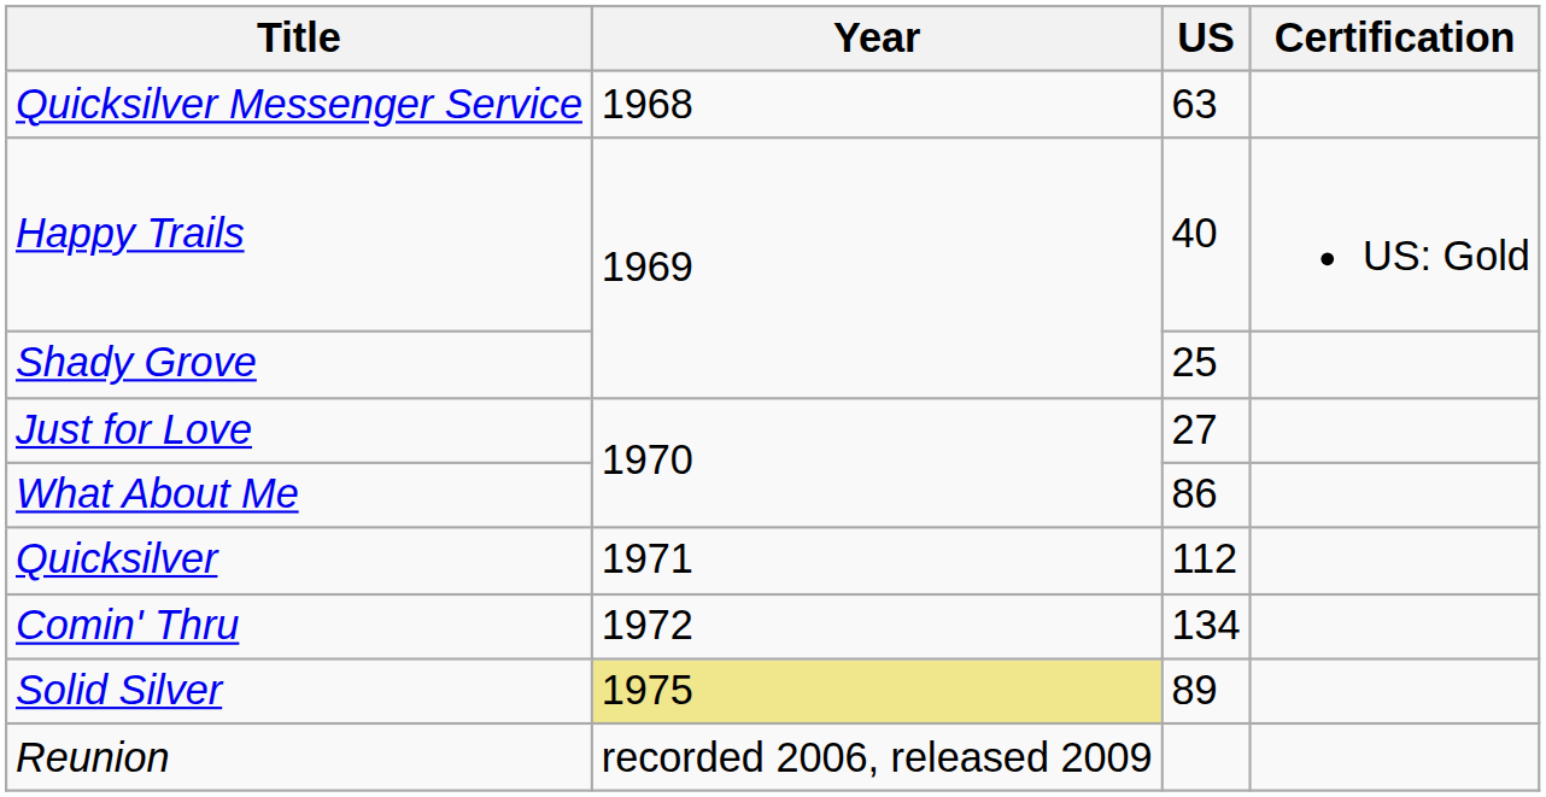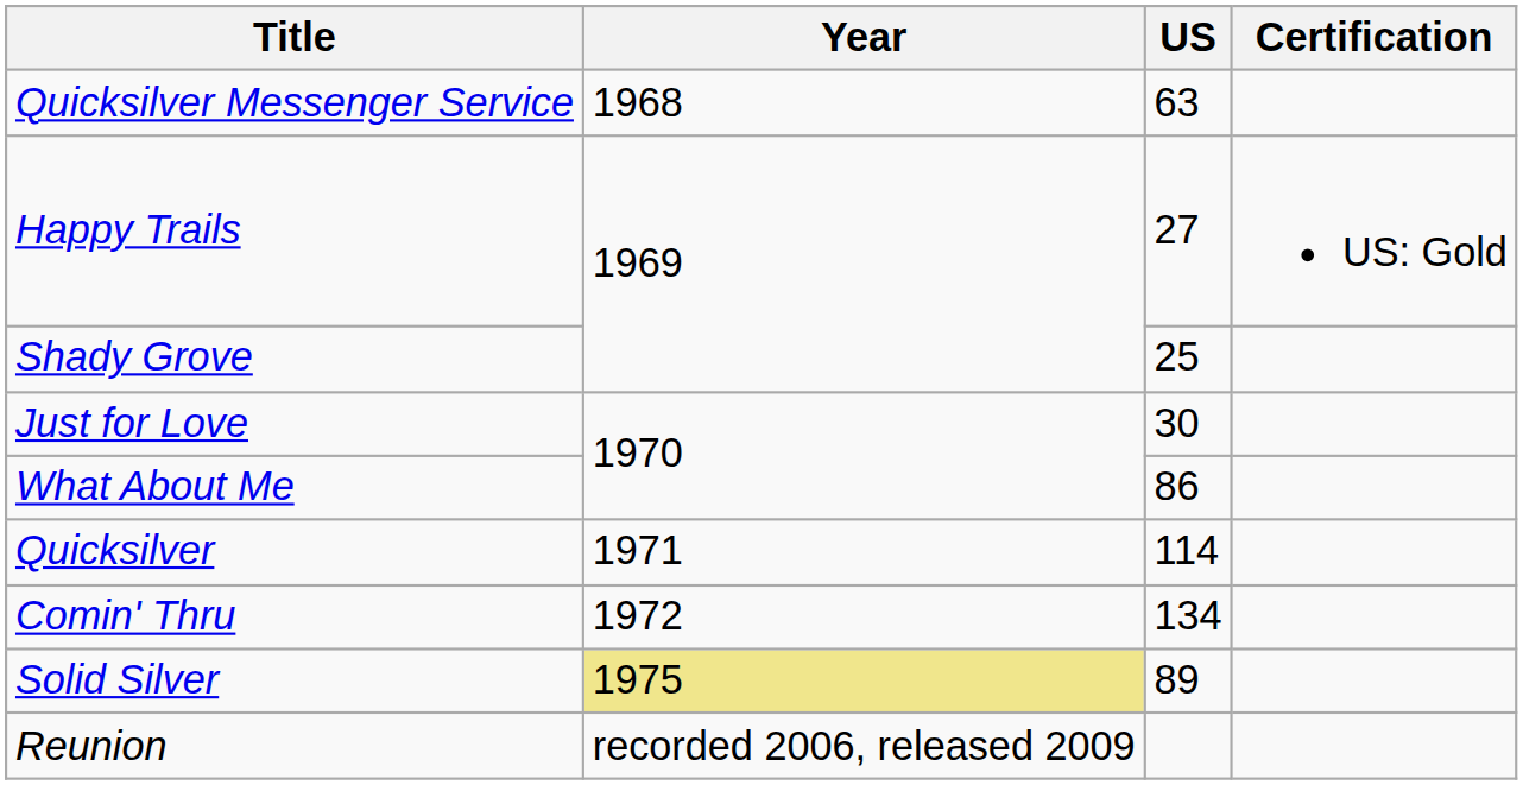 <table class="wikitable">
 <tr>
 <th>Title</th>
 <th>Year</th>
 <th>US</th>
 <th>Certification</th>
 </tr>
 <tr>
 <td><em><a href='#'>Quicksilver Messenger Service</a></em></td>
 <td>1968</td>
 <td>63</td>
 <td></td>
 </tr>
 <tr>
 <td><em><a href='#'>Happy Trails</a></em></td>
 <td rowspan="2">1969</td>
-<td>40</td>
+<td>27</td>
 <td><br><ul><li>US: Gold</li></ul></td>
 </tr>
 <tr>
 <td><em><a href='#'>Shady Grove</a></em></td>
 <td>25</td>
 <td></td>
 </tr>
 <tr>
 <td><em><a href='#'>Just for Love</a></em></td>
 <td rowspan="2">1970</td>
-<td>27</td>
+<td>30</td>
 <td></td>
 </tr>
 <tr>
 <td><em><a href='#'>What About Me</a></em></td>
 <td>86</td>
 <td></td>
 </tr>
 <tr>
 <td><em><a href='#'>Quicksilver</a></em></td>
 <td>1971</td>
-<td>112</td>
+<td>114</td>
 <td></td>
 </tr>
 <tr>
 <td><em><a href='#'>Comin' Thru</a></em></td>
 <td>1972</td>
 <td>134</td>
 <td></td>
 </tr>
 <tr>
 <td><em><a href='#'>Solid Silver</a></em></td>
 <td style="background: khaki;">1975</td>
 <td>89</td>
 <td></td>
 </tr>
 <tr>
 <td><em>Reunion</em></td>
 <td>recorded 2006, released 2009</td>
 <td></td>
 </tr>
 </table>
